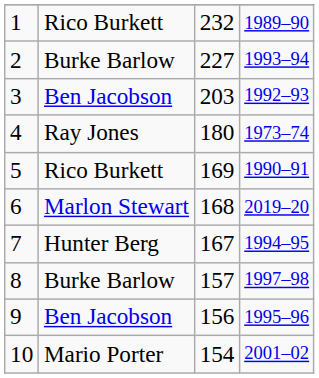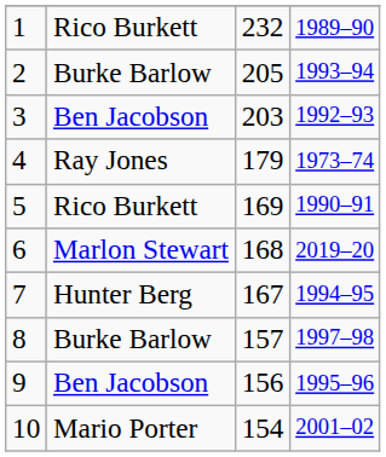 <table class="wikitable">
 <tr>
 </tr>
 <tr>
 <td>1</td>
 <td>Rico Burkett</td>
 <td>232</td>
 <td style="font-size:80%;"><a href='#'>1989–90</a></td>
 </tr>
 <tr>
 <td>2</td>
 <td>Burke Barlow</td>
-<td>227</td>
+<td>205</td>
 <td style="font-size:80%;"><a href='#'>1993–94</a></td>
 </tr>
 <tr>
 <td>3</td>
 <td><a href='#'>Ben Jacobson</a></td>
 <td>203</td>
 <td style="font-size:80%;"><a href='#'>1992–93</a></td>
 </tr>
 <tr>
 <td>4</td>
 <td>Ray Jones</td>
-<td>180</td>
+<td>179</td>
 <td style="font-size:80%;"><a href='#'>1973–74</a></td>
 </tr>
 <tr>
 <td>5</td>
 <td>Rico Burkett</td>
 <td>169</td>
 <td style="font-size:80%;"><a href='#'>1990–91</a></td>
 </tr>
 <tr>
 <td>6</td>
 <td><a href='#'>Marlon Stewart</a></td>
 <td>168</td>
 <td style="font-size:80%;"><a href='#'>2019–20</a></td>
 </tr>
 <tr>
 <td>7</td>
 <td>Hunter Berg</td>
 <td>167</td>
 <td style="font-size:80%;"><a href='#'>1994–95</a></td>
 </tr>
 <tr>
 <td>8</td>
 <td>Burke Barlow</td>
 <td>157</td>
 <td style="font-size:80%;"><a href='#'>1997–98</a></td>
 </tr>
 <tr>
 <td>9</td>
 <td><a href='#'>Ben Jacobson</a></td>
 <td>156</td>
 <td style="font-size:80%;"><a href='#'>1995–96</a></td>
 </tr>
 <tr>
 <td>10</td>
 <td>Mario Porter</td>
 <td>154</td>
 <td style="font-size:80%;"><a href='#'>2001–02</a></td>
 </tr>
 </table>
